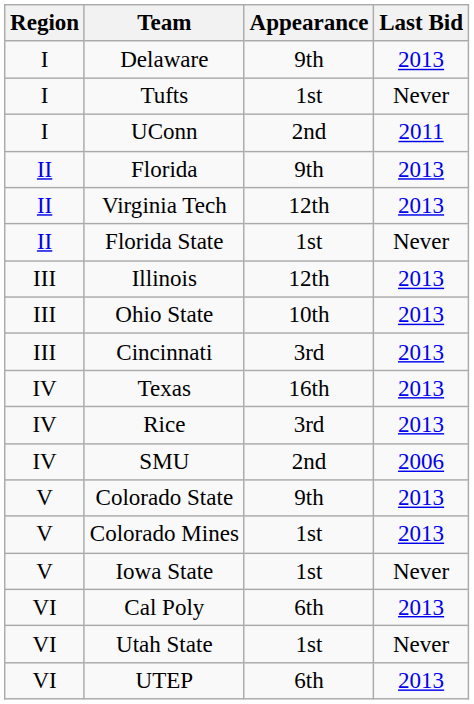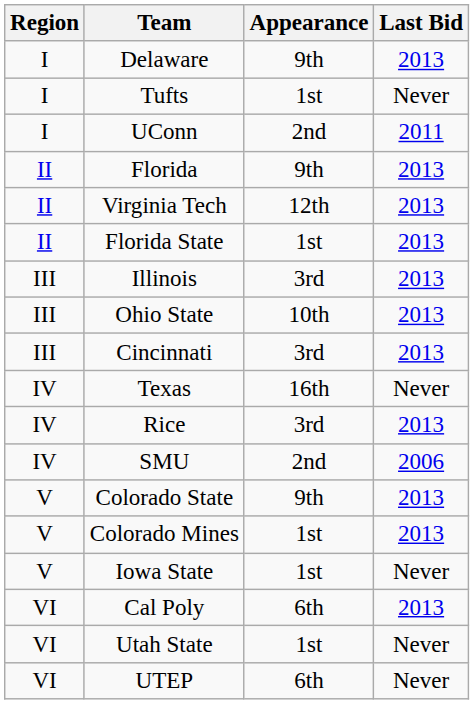 <table class="wikitable sortable" style="text-align:center">
 <tr>
 <th>Region</th>
 <th>Team</th>
 <th>Appearance</th>
 <th>Last Bid</th>
 </tr>
 <tr>
 <td>I</td>
 <td>Delaware</td>
 <td>9th</td>
 <td><a href='#'>2013</a></td>
 </tr>
 <tr>
 <td>I</td>
 <td>Tufts</td>
 <td>1st</td>
 <td>Never</td>
 </tr>
 <tr>
 <td>I</td>
 <td>UConn</td>
 <td>2nd</td>
 <td><a href='#'>2011</a></td>
 </tr>
 <tr>
 <td><a href='#'>II</a></td>
 <td>Florida</td>
 <td>9th</td>
 <td><a href='#'>2013</a></td>
 </tr>
 <tr>
 <td><a href='#'>II</a></td>
 <td>Virginia Tech</td>
 <td>12th</td>
 <td><a href='#'>2013</a></td>
 </tr>
 <tr>
 <td><a href='#'>II</a></td>
 <td>Florida State</td>
 <td>1st</td>
-<td>Never</td>
+<td><a href='#'>2013</a></td>
 </tr>
 <tr>
 <td>III</td>
 <td>Illinois</td>
-<td>12th</td>
+<td>3rd</td>
 <td><a href='#'>2013</a></td>
 </tr>
 <tr>
 <td>III</td>
 <td>Ohio State</td>
 <td>10th</td>
 <td><a href='#'>2013</a></td>
 </tr>
 <tr>
 <td>III</td>
 <td>Cincinnati</td>
 <td>3rd</td>
 <td><a href='#'>2013</a></td>
 </tr>
 <tr>
 <td>IV</td>
 <td>Texas</td>
 <td>16th</td>
-<td><a href='#'>2013</a></td>
+<td>Never</td>
 </tr>
 <tr>
 <td>IV</td>
 <td>Rice</td>
 <td>3rd</td>
 <td><a href='#'>2013</a></td>
 </tr>
 <tr>
 <td>IV</td>
 <td>SMU</td>
 <td>2nd</td>
 <td><a href='#'>2006</a></td>
 </tr>
 <tr>
 <td>V</td>
 <td>Colorado State</td>
 <td>9th</td>
 <td><a href='#'>2013</a></td>
 </tr>
 <tr>
 <td>V</td>
 <td>Colorado Mines</td>
 <td>1st</td>
 <td><a href='#'>2013</a></td>
 </tr>
 <tr>
 <td>V</td>
 <td>Iowa State</td>
 <td>1st</td>
 <td>Never</td>
 </tr>
 <tr>
 <td>VI</td>
 <td>Cal Poly</td>
 <td>6th</td>
 <td><a href='#'>2013</a></td>
 </tr>
 <tr>
 <td>VI</td>
 <td>Utah State</td>
 <td>1st</td>
 <td>Never</td>
 </tr>
 <tr>
 <td>VI</td>
 <td>UTEP</td>
 <td>6th</td>
-<td><a href='#'>2013</a></td>
+<td>Never</td>
 </tr>
 </table>
